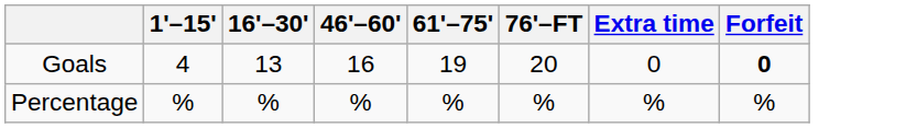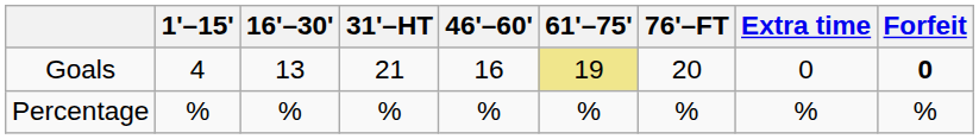 <table class="wikitable" style="text-align:center">
 <tr>
 <th></th>
 <th>1'–15'</th>
 <th>16'–30'</th>
+<th>31'–HT</th>
 <th>46'–60'</th>
 <th>61'–75'</th>
 <th>76'–FT</th>
 <th><a href='#'>Extra time</a></th>
 <th><a href='#'>Forfeit</a></th>
 </tr>
 <tr>
 <td>Goals</td>
 <td>4</td>
 <td>13</td>
+<td>21</td>
 <td>16</td>
-<td>19</td>
+<td style="background: khaki;">19</td>
 <td>20</td>
 <td>0</td>
 <td><strong>0</strong></td>
 </tr>
 <tr>
 <td>Percentage</td>
 <td>%</td>
 <td>%</td>
 <td>%</td>
 <td>%</td>
 <td>%</td>
 <td>%</td>
 <td>%</td>
+<td>%</td>
 </tr>
 </table>
